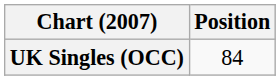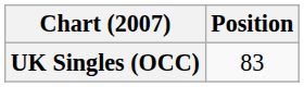 <table class="wikitable plainrowheaders" style="text-align:center">
 <tr>
 <th>Chart (2007)</th>
 <th>Position</th>
 </tr>
 <tr>
 <th scope="row">UK Singles (OCC)</th>
-<td>84</td>
+<td>83</td>
 </tr>
 </table>
